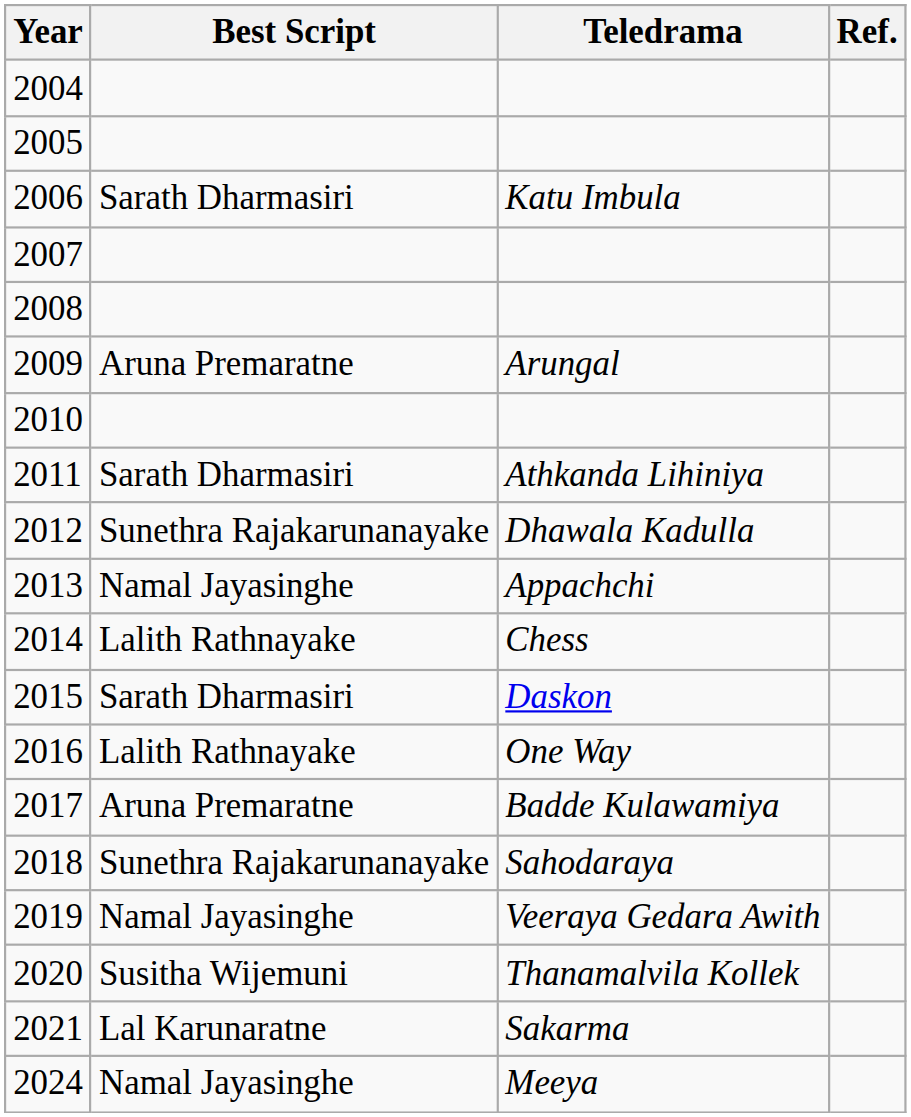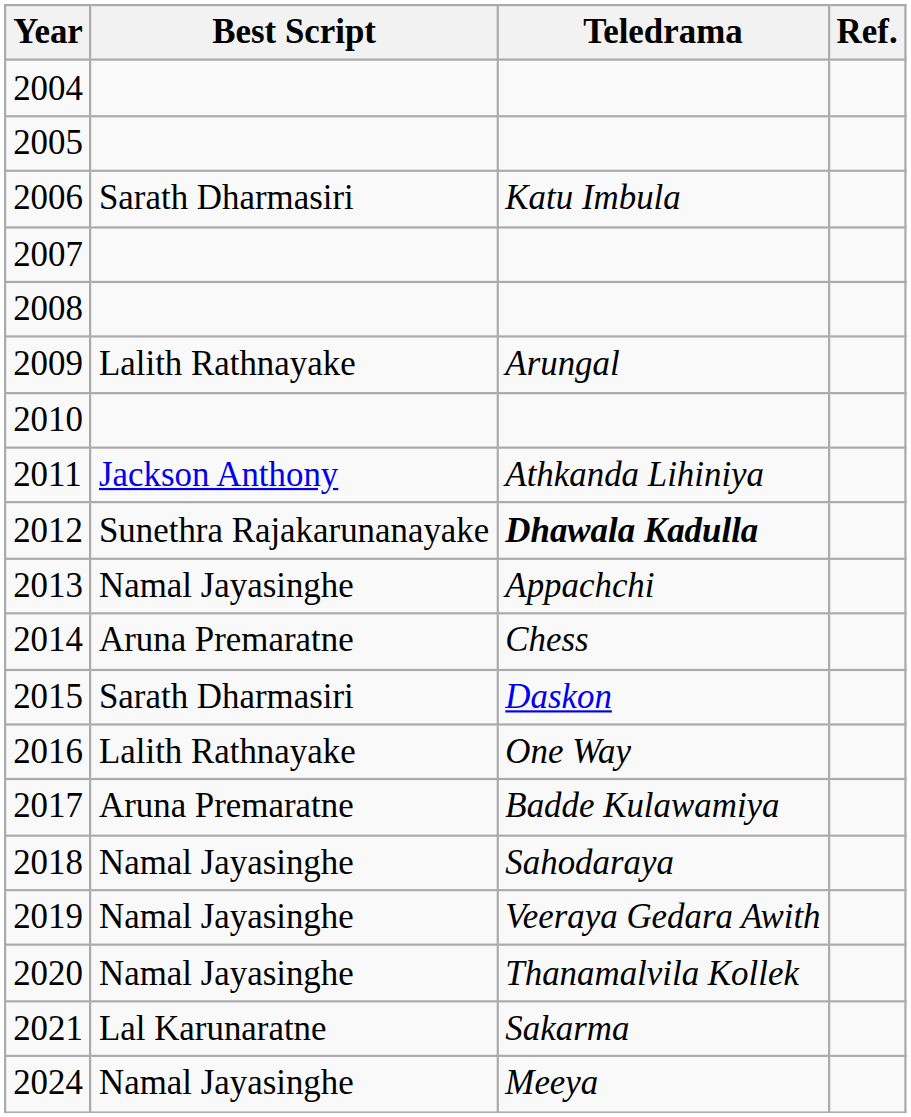 <table class="wikitable">
 <tr>
 <th>Year</th>
 <th>Best Script</th>
 <th>Teledrama</th>
 <th>Ref.</th>
 </tr>
 <tr>
 <td>2004</td>
 <td></td>
 <td></td>
 <td></td>
 </tr>
 <tr>
 <td>2005</td>
 <td></td>
 <td></td>
 <td></td>
 </tr>
 <tr>
 <td>2006</td>
 <td>Sarath Dharmasiri</td>
 <td><em>Katu Imbula</em></td>
 <td></td>
 </tr>
 <tr>
 <td>2007</td>
 <td></td>
 <td></td>
 <td></td>
 </tr>
 <tr>
 <td>2008</td>
 <td></td>
 <td></td>
 <td></td>
 </tr>
 <tr>
 <td>2009</td>
-<td>Aruna Premaratne</td>
+<td>Lalith Rathnayake</td>
 <td><em>Arungal</em></td>
 <td></td>
 </tr>
 <tr>
 <td>2010</td>
 <td></td>
 <td></td>
 <td></td>
 </tr>
 <tr>
 <td>2011</td>
-<td>Sarath Dharmasiri</td>
+<td><a href='#'>Jackson Anthony</a></td>
 <td><em>Athkanda Lihiniya</em></td>
 <td></td>
 </tr>
 <tr>
 <td>2012</td>
 <td>Sunethra Rajakarunanayake</td>
-<td><em>Dhawala Kadulla</em></td>
+<td><strong><em>Dhawala Kadulla</em></strong></td>
 <td></td>
 </tr>
 <tr>
 <td>2013</td>
 <td>Namal Jayasinghe</td>
 <td><em>Appachchi</em></td>
 <td></td>
 </tr>
 <tr>
 <td>2014</td>
-<td>Lalith Rathnayake</td>
+<td>Aruna Premaratne</td>
 <td><em>Chess</em></td>
 <td></td>
 </tr>
 <tr>
 <td>2015</td>
 <td>Sarath Dharmasiri</td>
 <td><em><a href='#'>Daskon</a></em></td>
 <td></td>
 </tr>
 <tr>
 <td>2016</td>
 <td>Lalith Rathnayake</td>
 <td><em>One Way</em></td>
 <td></td>
 </tr>
 <tr>
 <td>2017</td>
 <td>Aruna Premaratne</td>
 <td><em>Badde Kulawamiya</em></td>
 <td></td>
 </tr>
 <tr>
 <td>2018</td>
-<td>Sunethra Rajakarunanayake</td>
+<td>Namal Jayasinghe</td>
 <td><em>Sahodaraya</em></td>
 <td></td>
 </tr>
 <tr>
 <td>2019</td>
 <td>Namal Jayasinghe</td>
 <td><em>Veeraya Gedara Awith</em></td>
 <td></td>
 </tr>
 <tr>
 <td>2020</td>
-<td>Susitha Wijemuni</td>
+<td>Namal Jayasinghe</td>
 <td><em>Thanamalvila Kollek</em></td>
 <td></td>
 </tr>
 <tr>
 <td>2021</td>
 <td>Lal Karunaratne</td>
 <td><em>Sakarma</em></td>
 <td></td>
 </tr>
 <tr>
 <td>2024</td>
 <td>Namal Jayasinghe</td>
 <td><em>Meeya</em></td>
 <td></td>
 </tr>
 </table>
